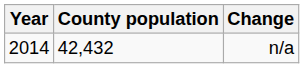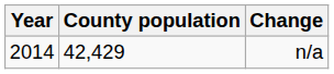 <table class="wikitable">
 <tr>
 <th>Year</th>
 <th>County population</th>
 <th>Change</th>
 </tr>
 <tr>
 <td>2014</td>
-<td>42,432</td>
+<td>42,429</td>
 <td align="right">n/a</td>
 </tr>
 </table>
